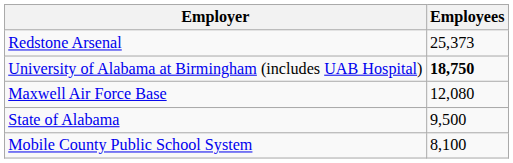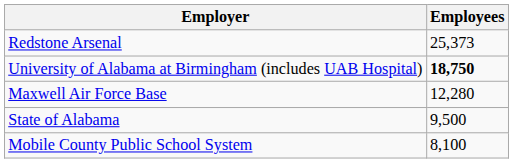 <table class="wikitable">
 <tr>
 <th>Employer</th>
 <th>Employees</th>
 </tr>
 <tr>
 <td><a href='#'>Redstone Arsenal</a></td>
 <td>25,373</td>
 </tr>
 <tr>
 <td><a href='#'>University of Alabama at Birmingham</a> (includes <a href='#'>UAB Hospital</a>)</td>
 <td><strong>18,750</strong></td>
 </tr>
 <tr>
 <td><a href='#'>Maxwell Air Force Base</a></td>
-<td>12,080</td>
+<td>12,280</td>
 </tr>
 <tr>
 <td><a href='#'>State of Alabama</a></td>
 <td>9,500</td>
 </tr>
 <tr>
 <td><a href='#'>Mobile County Public School System</a></td>
 <td>8,100</td>
 </tr>
 </table>
